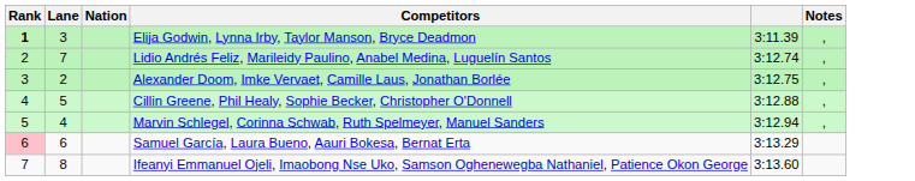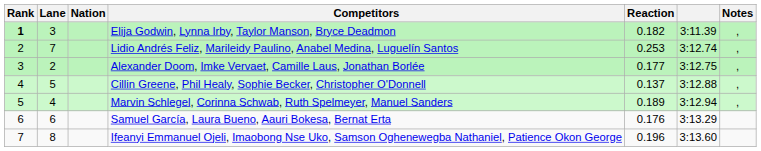 <table class="wikitable sortable" style="text-align:center">
 <tr>
 <th scope="col">Rank</th>
 <th scope="col">Lane</th>
 <th scope="col">Nation</th>
 <th scope="col">Competitors</th>
+<th scope="col">Reaction</th>
 <th scope="col"></th>
 <th scope="col">Notes</th>
 </tr>
 <tr bgcolor=#bbf3bb>
 <td><strong>1</strong></td>
 <td>3</td>
 <td style="text-align:left"></td>
 <td style="text-align:left"><a href='#'>Elija Godwin</a>, <a href='#'>Lynna Irby</a>, <a href='#'>Taylor Manson</a>, <a href='#'>Bryce Deadmon</a></td>
+<td>0.182</td>
 <td>3:11.39</td>
 <td>, </td>
 </tr>
 <tr bgcolor=#bbf3bb>
 <td>2</td>
 <td>7</td>
 <td style="text-align:left"></td>
 <td style="text-align:left"><a href='#'>Lidio Andrés Feliz</a>, <a href='#'>Marileidy Paulino</a>, <a href='#'>Anabel Medina</a>, <a href='#'>Luguelín Santos</a></td>
+<td>0.253</td>
 <td>3:12.74</td>
 <td>, </td>
 </tr>
 <tr bgcolor=#bbf3bb>
 <td>3</td>
 <td>2</td>
 <td style="text-align:left"></td>
 <td style="text-align:left"><a href='#'>Alexander Doom</a>, <a href='#'>Imke Vervaet</a>, <a href='#'>Camille Laus</a>, <a href='#'>Jonathan Borlée</a></td>
+<td>0.177</td>
 <td>3:12.75</td>
 <td>, </td>
 </tr>
 <tr bgcolor=ccf9cc>
 <td>4</td>
 <td>5</td>
 <td style="text-align:left"></td>
 <td style="text-align:left"><a href='#'>Cillin Greene</a>, <a href='#'>Phil Healy</a>, <a href='#'>Sophie Becker</a>, <a href='#'>Christopher O'Donnell</a></td>
+<td>0.137</td>
 <td>3:12.88</td>
 <td>, </td>
 </tr>
 <tr bgcolor=ccf9cc>
 <td>5</td>
 <td>4</td>
 <td style="text-align:left"></td>
 <td style="text-align:left"><a href='#'>Marvin Schlegel</a>, <a href='#'>Corinna Schwab</a>, <a href='#'>Ruth Spelmeyer</a>, <a href='#'>Manuel Sanders</a></td>
+<td>0.189</td>
 <td>3:12.94</td>
 <td>, </td>
 </tr>
 <tr>
-<td style="background: pink;">6</td>
+<td>6</td>
 <td>6</td>
 <td style="text-align:left"></td>
 <td style="text-align:left"><a href='#'>Samuel García</a>, <a href='#'>Laura Bueno</a>, <a href='#'>Aauri Bokesa</a>, <a href='#'>Bernat Erta</a></td>
+<td>0.176</td>
 <td>3:13.29</td>
 <td></td>
 </tr>
 <tr>
 <td>7</td>
 <td>8</td>
 <td style="text-align:left"></td>
 <td style="text-align:left"><a href='#'>Ifeanyi Emmanuel Ojeli</a>, <a href='#'>Imaobong Nse Uko</a>, <a href='#'>Samson Oghenewegba Nathaniel</a>, <a href='#'>Patience Okon George</a></td>
+<td>0.196</td>
 <td>3:13.60</td>
 <td></td>
 </tr>
 </table>
